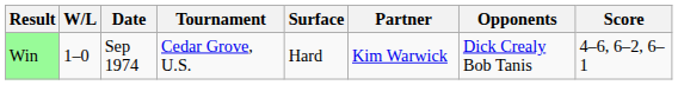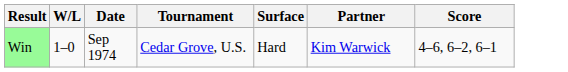 <table class="sortable wikitable" style=font-size:97%>
 <tr>
 <th style="width:40px">Result</th>
 <th style="width:30px" class="unsortable">W/L</th>
 <th style="width:50px">Date</th>
 <th style="width:120px">Tournament</th>
 <th style="width:50px">Surface</th>
 <th style="width:110px">Partner</th>
-<th style="width:110px">Opponents</th>
 <th style="width:100px" class="unsortable">Score</th>
 </tr>
 <tr>
 <td style="background:#98fb98;">Win</td>
 <td>1–0</td>
 <td>Sep 1974</td>
 <td><a href='#'>Cedar Grove</a>, U.S.</td>
 <td>Hard</td>
 <td> <a href='#'>Kim Warwick</a></td>
-<td> <a href='#'>Dick Crealy</a><br> Bob Tanis</td>
 <td>4–6, 6–2, 6–1</td>
 </tr>
 </table>
